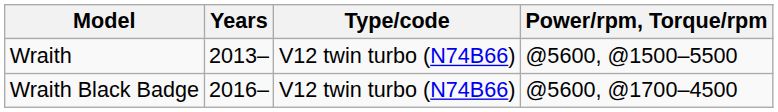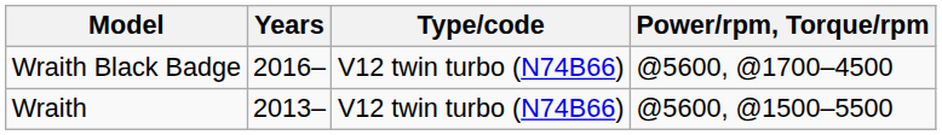 <table class="wikitable sortable collapsible">
 <tr>
 <th>Model</th>
 <th>Years</th>
 <th>Type/code</th>
 <th>Power/rpm, Torque/rpm</th>
 </tr>
 <tr>
+<td>Wraith Black Badge</td>
+<td>2016–</td>
+<td> V12 twin turbo (<a href='#'>N74B66</a>)</td>
+<td>@5600, @1700–4500</td>
+</tr>
+<tr>
 <td>Wraith</td>
 <td>2013–</td>
 <td> V12 twin turbo (<a href='#'>N74B66</a>)</td>
 <td>@5600, @1500–5500</td>
 </tr>
-<tr>
-<td>Wraith Black Badge</td>
-<td>2016–</td>
-<td> V12 twin turbo (<a href='#'>N74B66</a>)</td>
-<td>@5600, @1700–4500</td>
-</tr>
 </table>
